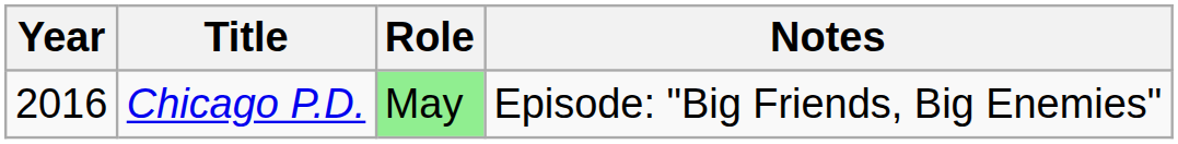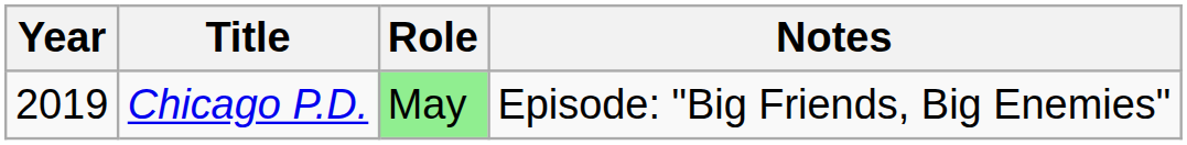 <table class="wikitable">
 <tr>
 <th>Year</th>
 <th>Title</th>
 <th>Role</th>
 <th>Notes</th>
 </tr>
 <tr>
-<td>2016</td>
+<td>2019</td>
 <td><em><a href='#'>Chicago P.D.</a></em></td>
 <td style="background: lightgreen;">May</td>
 <td>Episode: "Big Friends, Big Enemies"</td>
 </tr>
 </table>
